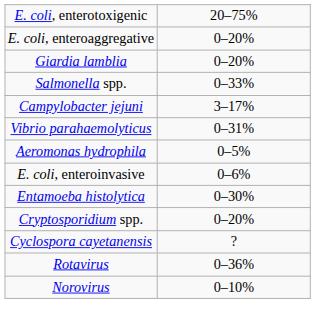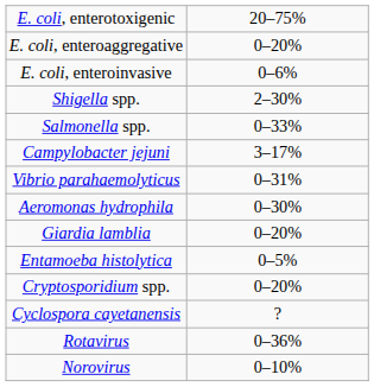 <table class="wikitable" style = "float: right; margin-left:15px; text-align:center">
 <tr>
 <td style="width:50%;"><em><a href='#'>E. coli</a></em>, enterotoxigenic</td>
 <td style="width:50%;">20–75%</td>
 </tr>
 <tr>
 <td style="width:50%;"><em>E. coli</em>, enteroaggregative</td>
 <td style="width:50%;">0–20%</td>
 </tr>
 <tr>
-<td style="width:50%;"><em><a href='#'>Giardia lamblia</a></em></td>
-<td style="width:50%;">0–20%</td>
+<td style="width:50%;"><em>E. coli</em>, enteroinvasive</td>
+<td style="width:50%;">0–6%</td>
+</tr>
+<tr>
+<td style="width:50%;"><em><a href='#'>Shigella</a></em> spp.</td>
+<td style="width:50%;">2–30%</td>
 </tr>
 <tr>
 <td style="width:50%;"><em><a href='#'>Salmonella</a></em> spp.</td>
 <td style="width:50%;">0–33%</td>
 </tr>
 <tr>
 <td style="width:50%;"><em><a href='#'>Campylobacter jejuni</a></em></td>
 <td style="width:50%;">3–17%</td>
 </tr>
 <tr>
 <td style="width:50%;"><em><a href='#'>Vibrio parahaemolyticus</a></em></td>
 <td style="width:50%;">0–31%</td>
 </tr>
 <tr>
 <td style="width:50%;"><em><a href='#'>Aeromonas hydrophila</a></em></td>
-<td style="width:50%;">0–5%</td>
+<td style="width:50%;">0–30%</td>
 </tr>
 <tr>
-<td style="width:50%;"><em>E. coli</em>, enteroinvasive</td>
-<td style="width:50%;">0–6%</td>
+<td style="width:50%;"><em><a href='#'>Giardia lamblia</a></em></td>
+<td style="width:50%;">0–20%</td>
 </tr>
 <tr>
 <td style="width:50%;"><em><a href='#'>Entamoeba histolytica</a></em></td>
-<td style="width:50%;">0–30%</td>
+<td style="width:50%;">0–5%</td>
 </tr>
 <tr>
 <td style="width:50%;"><em><a href='#'>Cryptosporidium</a></em> spp.</td>
 <td style="width:50%;">0–20%</td>
 </tr>
 <tr>
 <td style="width:50%;"><em><a href='#'>Cyclospora cayetanensis</a></em></td>
 <td style="width:50%;">?</td>
 </tr>
 <tr>
 <td style="width:50%;"><em><a href='#'>Rotavirus</a></em></td>
 <td style="width:50%;">0–36%</td>
 </tr>
 <tr>
 <td style="width:50%;"><em><a href='#'>Norovirus</a></em></td>
 <td style="width:50%;">0–10%</td>
 </tr>
 </table>
